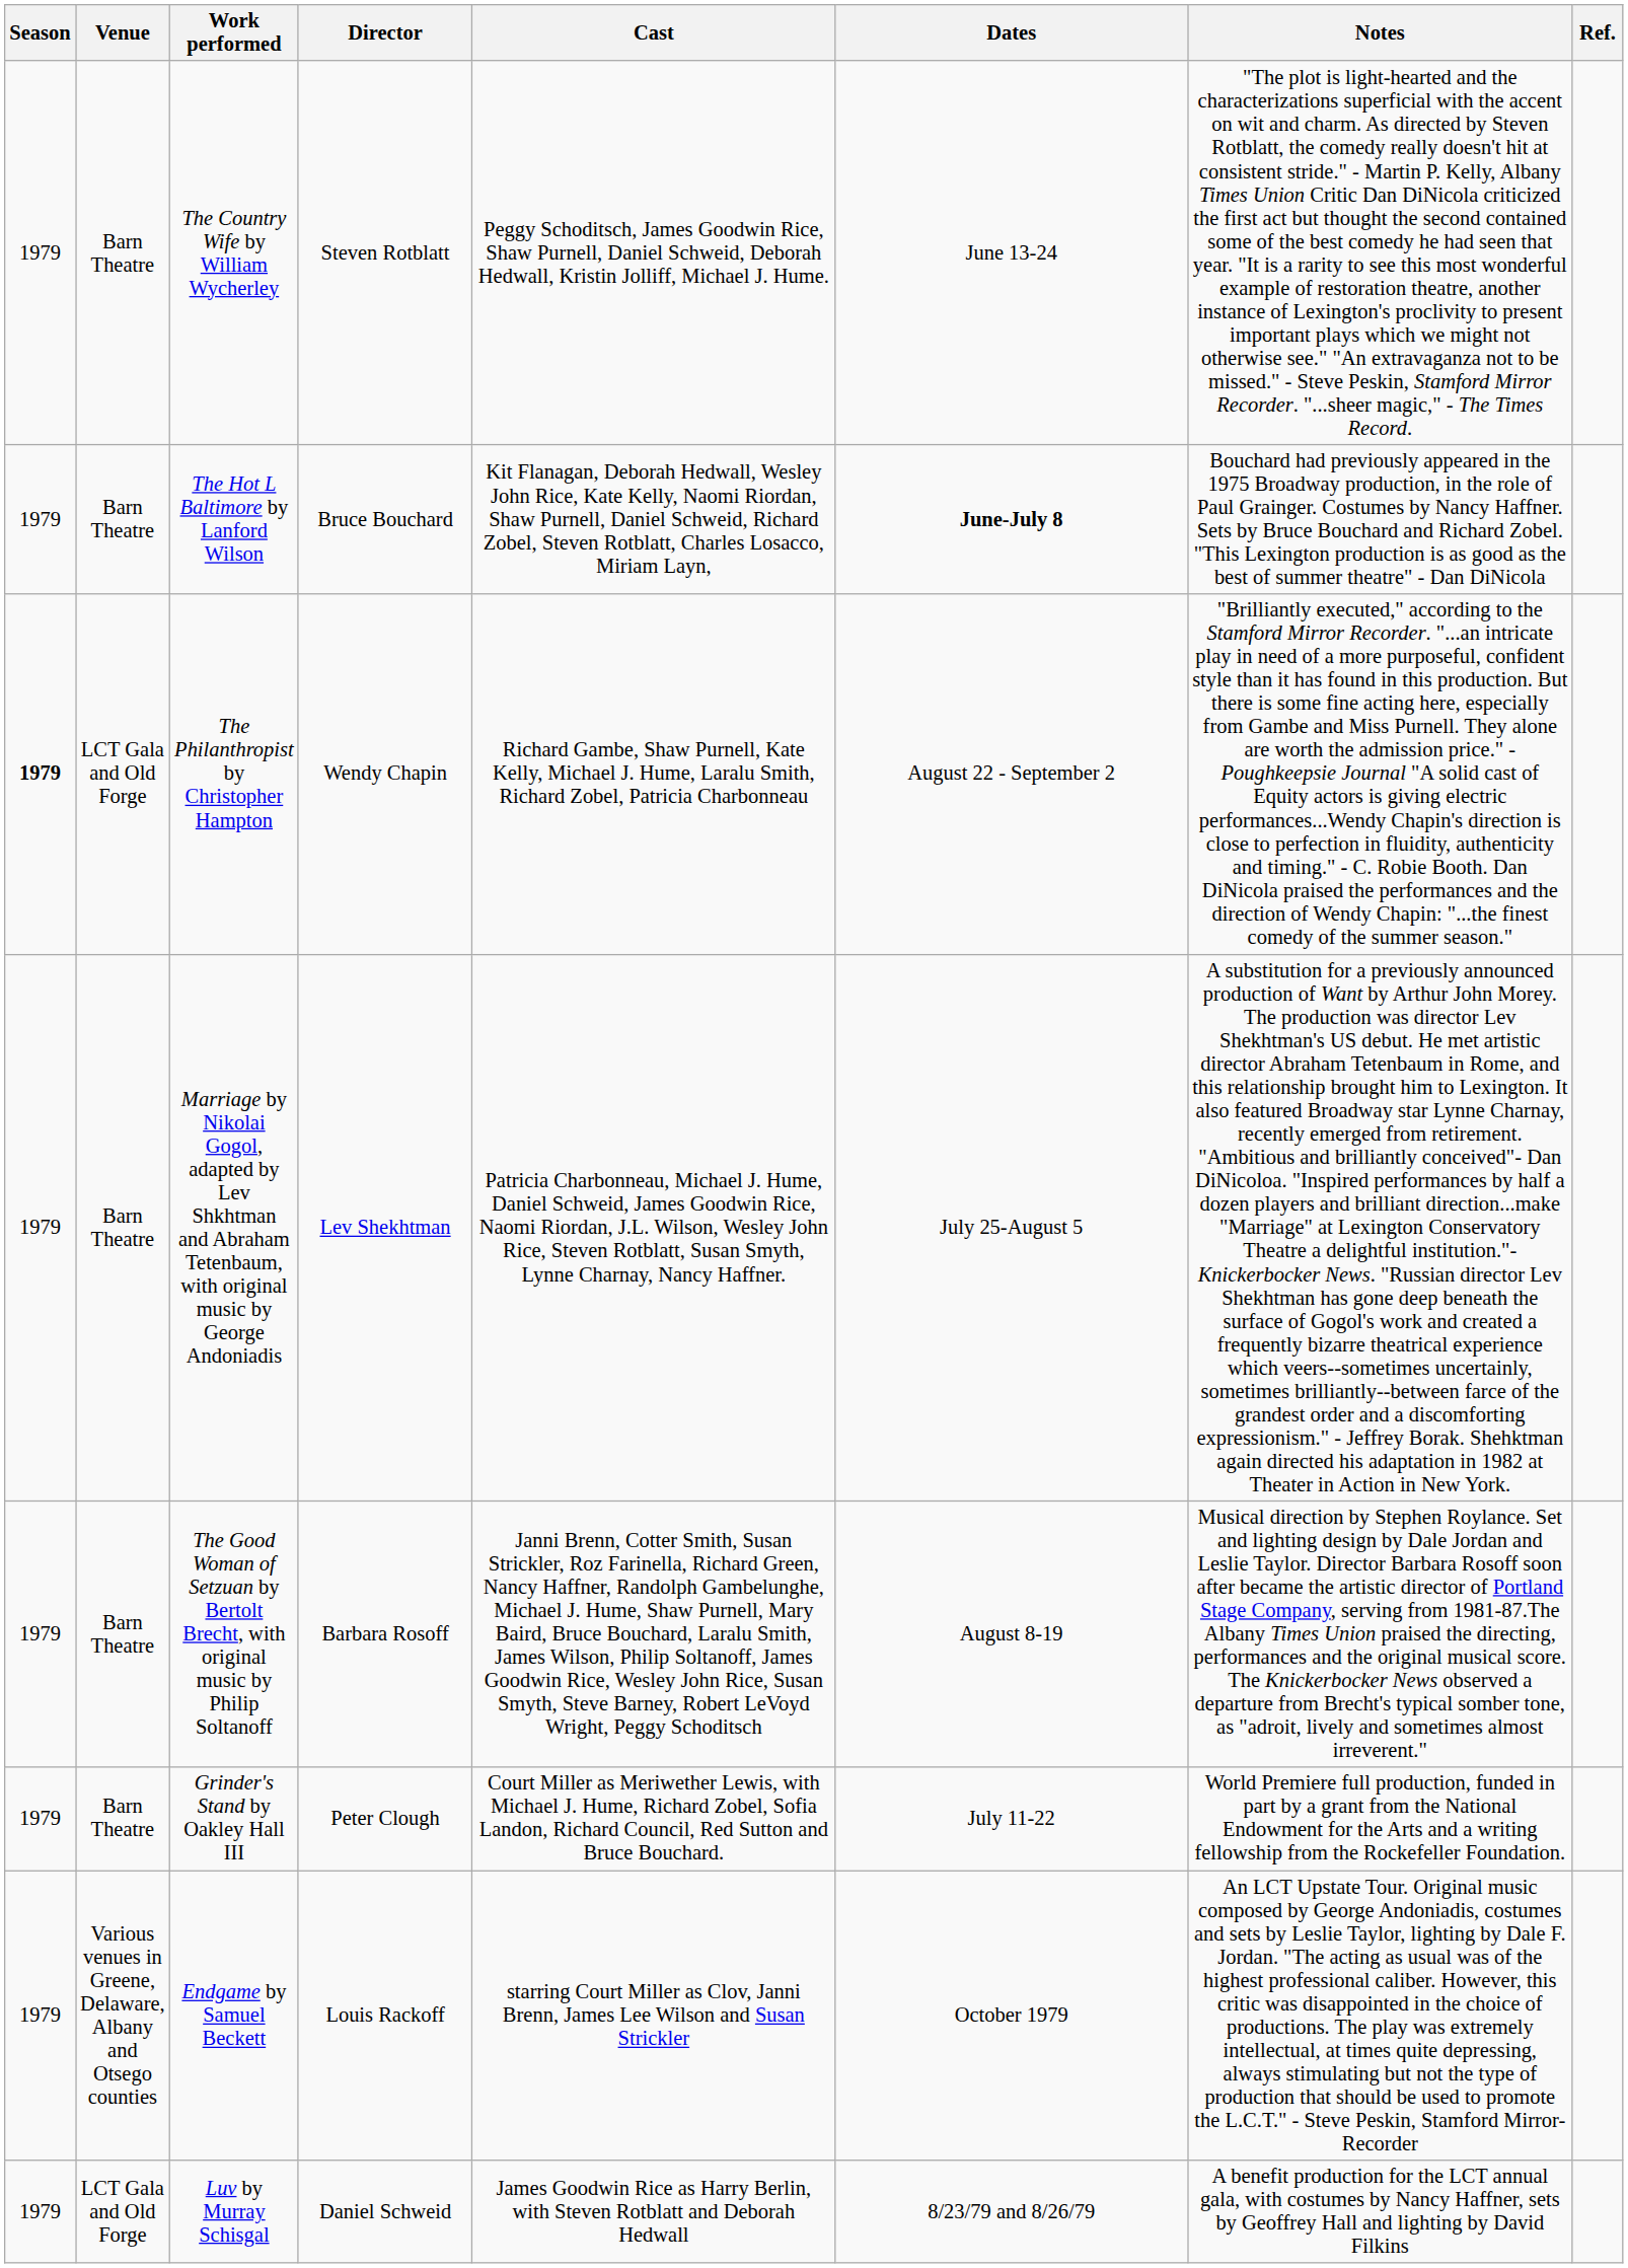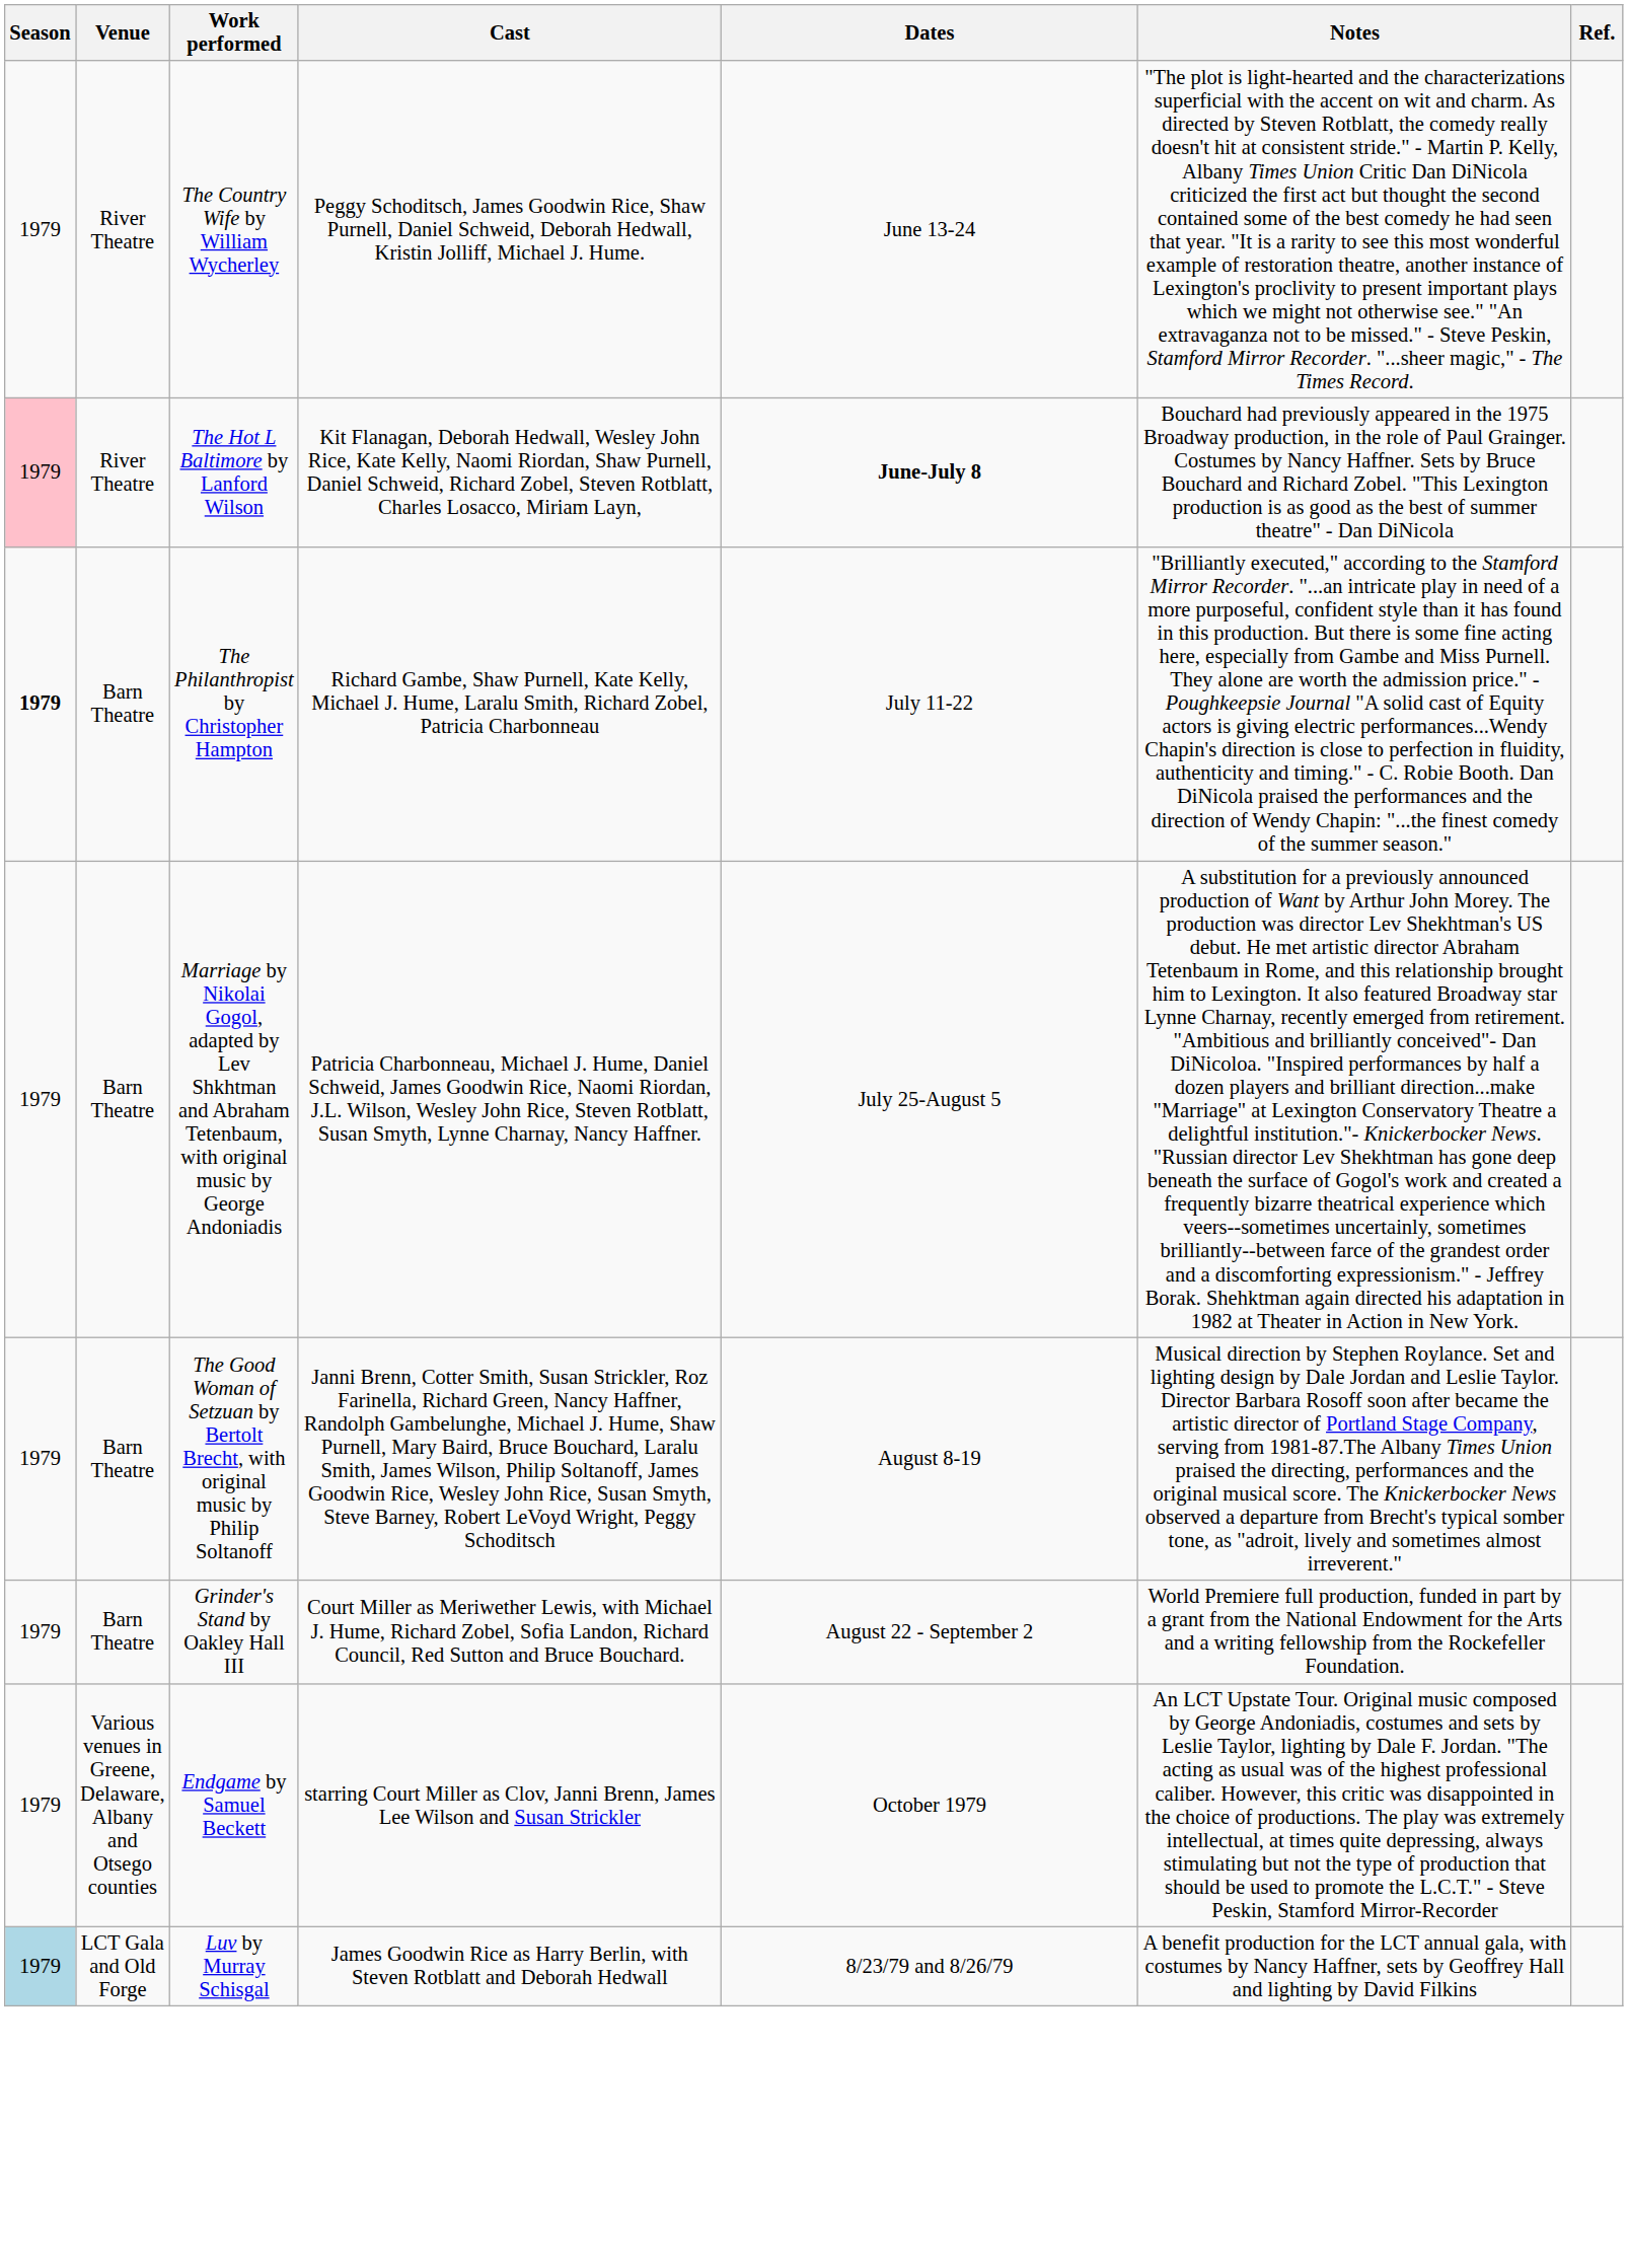 <table class="wikitable mw-collapsible"class="wikitable mw-collapsible" style="text-align:center;">
 <tr>
 <th width="44">Season</th>
 <th width="44">Venue</th>
 <th width="44">Work performed</th>
-<th width="154">Director</th>
 <th width="363" class="unsortable">Cast</th>
 <th width="363" class="unsortable">Dates</th>
 <th width="363" class="unsortable">Notes</th>
 <th width="33" class="unsortable">Ref.</th>
 </tr>
 <tr>
 <td rowspan="1">1979</td>
-<td>Barn Theatre</td>
+<td>River Theatre</td>
 <td><em>The Country Wife</em> by <a href='#'>William Wycherley</a></td>
-<td>Steven Rotblatt</td>
 <td>Peggy Schoditsch, James Goodwin Rice, Shaw Purnell, Daniel Schweid, Deborah Hedwall, Kristin Jolliff, Michael J. Hume.</td>
 <td>June 13-24</td>
 <td>"The plot is light-hearted and the characterizations superficial with the accent on wit and charm. As directed by Steven Rotblatt, the comedy really doesn't hit at consistent stride." - Martin P. Kelly, Albany <em>Times Union</em> Critic Dan DiNicola criticized the first act but thought the second contained some of the best comedy he had seen that year. "It is a rarity to see this most wonderful example of restoration theatre, another instance of Lexington's proclivity to present important plays which we might not otherwise see." "An extravaganza not to be missed." - Steve Peskin, <em>Stamford Mirror Recorder</em>. "...sheer magic," - <em>The Times Record</em>.</td>
 <td></td>
 </tr>
 <tr>
-<td rowspan="1">1979</td>
-<td>Barn Theatre</td>
+<td rowspan="1" style="background: pink;">1979</td>
+<td>River Theatre</td>
 <td><em><a href='#'>The Hot L Baltimore</a></em> by <a href='#'>Lanford Wilson</a></td>
-<td>Bruce Bouchard</td>
 <td>Kit Flanagan, Deborah Hedwall, Wesley John Rice, Kate Kelly, Naomi Riordan, Shaw Purnell, Daniel Schweid, Richard Zobel, Steven Rotblatt, Charles Losacco, Miriam Layn,</td>
 <td><strong>June-July 8</strong></td>
 <td>Bouchard had previously appeared in the 1975 Broadway production, in the role of Paul Grainger. Costumes by Nancy Haffner. Sets by Bruce Bouchard and Richard Zobel. "This Lexington production is as good as the best of summer theatre" - Dan DiNicola</td>
 <td></td>
 </tr>
 <tr>
 <td rowspan="1"><strong>1979</strong></td>
-<td>LCT Gala and Old Forge</td>
+<td>Barn Theatre</td>
 <td><em>The Philanthropist</em> by <a href='#'>Christopher Hampton</a></td>
-<td>Wendy Chapin</td>
 <td>Richard Gambe, Shaw Purnell, Kate Kelly, Michael J. Hume, Laralu Smith, Richard Zobel, Patricia Charbonneau</td>
-<td>August 22 - September 2</td>
+<td>July 11-22</td>
 <td>"Brilliantly executed," according to the <em>Stamford Mirror Recorder</em>. "...an intricate play in need of a more purposeful, confident style than it has found in this production. But there is some fine acting here, especially from Gambe and Miss Purnell. They alone are worth the admission price." - <em>Poughkeepsie Journal</em> "A solid cast of Equity actors is giving electric performances...Wendy Chapin's direction is close to perfection in fluidity, authenticity and timing." - C. Robie Booth. Dan DiNicola praised the performances and the direction of Wendy Chapin: "...the finest comedy of the summer season."</td>
 <td></td>
 </tr>
 <tr>
 <td rowspan="1">1979</td>
 <td>Barn Theatre</td>
 <td><em>Marriage</em> by <a href='#'>Nikolai Gogol</a>, adapted by Lev Shkhtman and Abraham Tetenbaum, with original music by George Andoniadis</td>
-<td><a href='#'>Lev Shekhtman</a></td>
 <td>Patricia Charbonneau, Michael J. Hume, Daniel Schweid, James Goodwin Rice, Naomi Riordan, J.L. Wilson, Wesley John Rice, Steven Rotblatt, Susan Smyth, Lynne Charnay, Nancy Haffner.</td>
 <td>July 25-August 5</td>
 <td>A substitution for a previously announced production of <em>Want</em> by Arthur John Morey. The production was director Lev Shekhtman's US debut. He met artistic director Abraham Tetenbaum in Rome, and this relationship brought him to Lexington. It also featured Broadway star Lynne Charnay, recently emerged from retirement. "Ambitious and brilliantly conceived"- Dan DiNicoloa. "Inspired performances by half a dozen players and brilliant direction...make "Marriage" at Lexington Conservatory Theatre a delightful institution."- <em>Knickerbocker News</em>. "Russian director Lev Shekhtman has gone deep beneath the surface of Gogol's work and created a frequently bizarre theatrical experience which veers--sometimes uncertainly, sometimes brilliantly--between farce of the grandest order and a discomforting expressionism." - Jeffrey Borak. Shehktman again directed his adaptation in 1982 at Theater in Action in New York.</td>
 <td></td>
 </tr>
 <tr>
 <td rowspan="1">1979</td>
 <td>Barn Theatre</td>
 <td><em>The Good Woman of Setzuan</em> by <a href='#'>Bertolt Brecht</a>, with original music by Philip Soltanoff</td>
-<td>Barbara Rosoff</td>
 <td>Janni Brenn, Cotter Smith, Susan Strickler, Roz Farinella, Richard Green, Nancy Haffner, Randolph Gambelunghe, Michael J. Hume, Shaw Purnell, Mary Baird, Bruce Bouchard, Laralu Smith, James Wilson, Philip Soltanoff, James Goodwin Rice, Wesley John Rice, Susan Smyth, Steve Barney, Robert LeVoyd Wright, Peggy Schoditsch</td>
 <td>August 8-19</td>
 <td>Musical direction by Stephen Roylance. Set and lighting design by Dale Jordan and Leslie Taylor. Director Barbara Rosoff soon after became the artistic director of <a href='#'>Portland Stage Company</a>, serving from 1981-87.The Albany <em>Times Union</em> praised the directing, performances and the original musical score. The <em>Knickerbocker News</em> observed a departure from Brecht's typical somber tone, as "adroit, lively and sometimes almost irreverent."</td>
 <td></td>
 </tr>
 <tr>
 <td rowspan="1">1979</td>
 <td>Barn Theatre</td>
 <td><em>Grinder's Stand</em> by Oakley Hall III</td>
-<td>Peter Clough</td>
 <td>Court Miller as Meriwether Lewis, with Michael J. Hume, Richard Zobel, Sofia Landon, Richard Council, Red Sutton and Bruce Bouchard.</td>
-<td>July 11-22</td>
+<td>August 22 - September 2</td>
 <td>World Premiere full production, funded in part by a grant from the National Endowment for the Arts and a writing fellowship from the Rockefeller Foundation.</td>
 <td></td>
 </tr>
 <tr>
 <td rowspan="1">1979</td>
 <td>Various venues in Greene, Delaware, Albany and Otsego counties</td>
 <td><em><a href='#'>Endgame</a></em> by <a href='#'>Samuel Beckett</a></td>
-<td>Louis Rackoff</td>
 <td>starring Court Miller as Clov, Janni Brenn, James Lee Wilson and <a href='#'>Susan Strickler</a></td>
 <td>October 1979</td>
 <td>An LCT Upstate Tour. Original music composed by George Andoniadis, costumes and sets by Leslie Taylor, lighting by Dale F. Jordan. "The acting as usual was of the highest professional caliber. However, this critic was disappointed in the choice of productions. The play was extremely intellectual, at times quite depressing, always stimulating but not the type of production that should be used to promote the L.C.T." - Steve Peskin, Stamford Mirror-Recorder</td>
 <td></td>
 </tr>
 <tr>
-<td rowspan="1">1979</td>
+<td rowspan="1" style="background: lightblue;">1979</td>
 <td>LCT Gala and Old Forge</td>
 <td><em><a href='#'>Luv</a></em> by <a href='#'>Murray Schisgal</a></td>
-<td>Daniel Schweid</td>
 <td>James Goodwin Rice as Harry Berlin, with Steven Rotblatt and Deborah Hedwall</td>
 <td>8/23/79 and 8/26/79</td>
 <td>A benefit production for the LCT annual gala, with costumes by Nancy Haffner, sets by Geoffrey Hall and lighting by David Filkins</td>
 <td></td>
 </tr>
 </table>
